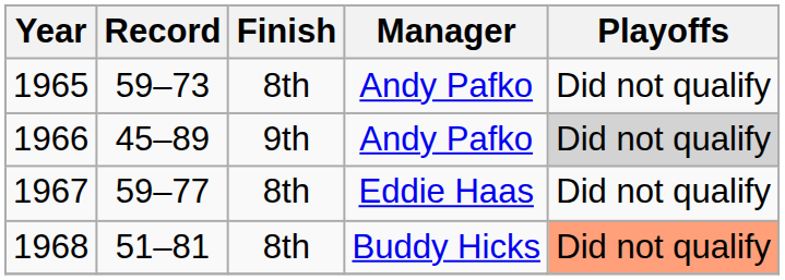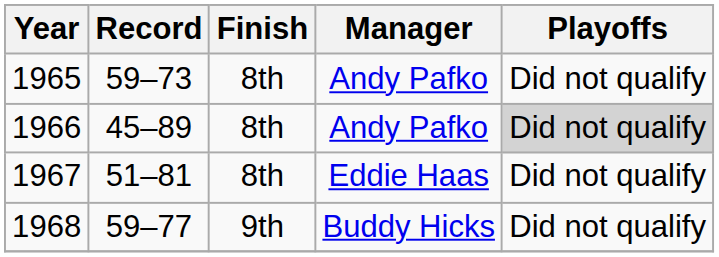 <table class="wikitable">
 <tr style="background: #F2F2F2;">
 <th>Year</th>
 <th>Record</th>
 <th>Finish</th>
 <th>Manager</th>
 <th>Playoffs</th>
 </tr>
 <tr align=center>
 <td>1965</td>
 <td>59–73</td>
 <td>8th</td>
 <td><a href='#'>Andy Pafko</a></td>
 <td>Did not qualify</td>
 </tr>
 <tr align=center>
 <td>1966</td>
 <td>45–89</td>
-<td>9th</td>
+<td>8th</td>
 <td><a href='#'>Andy Pafko</a></td>
 <td style="background: lightgrey;">Did not qualify</td>
 </tr>
 <tr align=center>
 <td>1967</td>
-<td>59–77</td>
+<td>51–81</td>
 <td>8th</td>
 <td><a href='#'>Eddie Haas</a></td>
 <td>Did not qualify</td>
 </tr>
 <tr align=center>
 <td>1968</td>
-<td>51–81</td>
-<td>8th</td>
+<td>59–77</td>
+<td>9th</td>
 <td><a href='#'>Buddy Hicks</a></td>
-<td style="background: lightsalmon;">Did not qualify</td>
+<td>Did not qualify</td>
 </tr>
 <tr align=center>
 </tr>
 </table>
